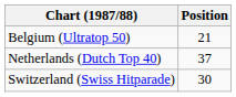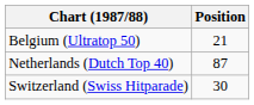 <table class="wikitable sortable">
 <tr>
 <th>Chart (1987/88)</th>
 <th>Position</th>
 </tr>
 <tr>
 <td>Belgium (<a href='#'>Ultratop 50</a>)</td>
 <td align="center">21</td>
 </tr>
 <tr>
 <td>Netherlands (<a href='#'>Dutch Top 40</a>)</td>
-<td align="center">37</td>
+<td align="center">87</td>
 </tr>
 <tr>
 <td>Switzerland (<a href='#'>Swiss Hitparade</a>)</td>
 <td align="center">30</td>
 </tr>
 </table>
